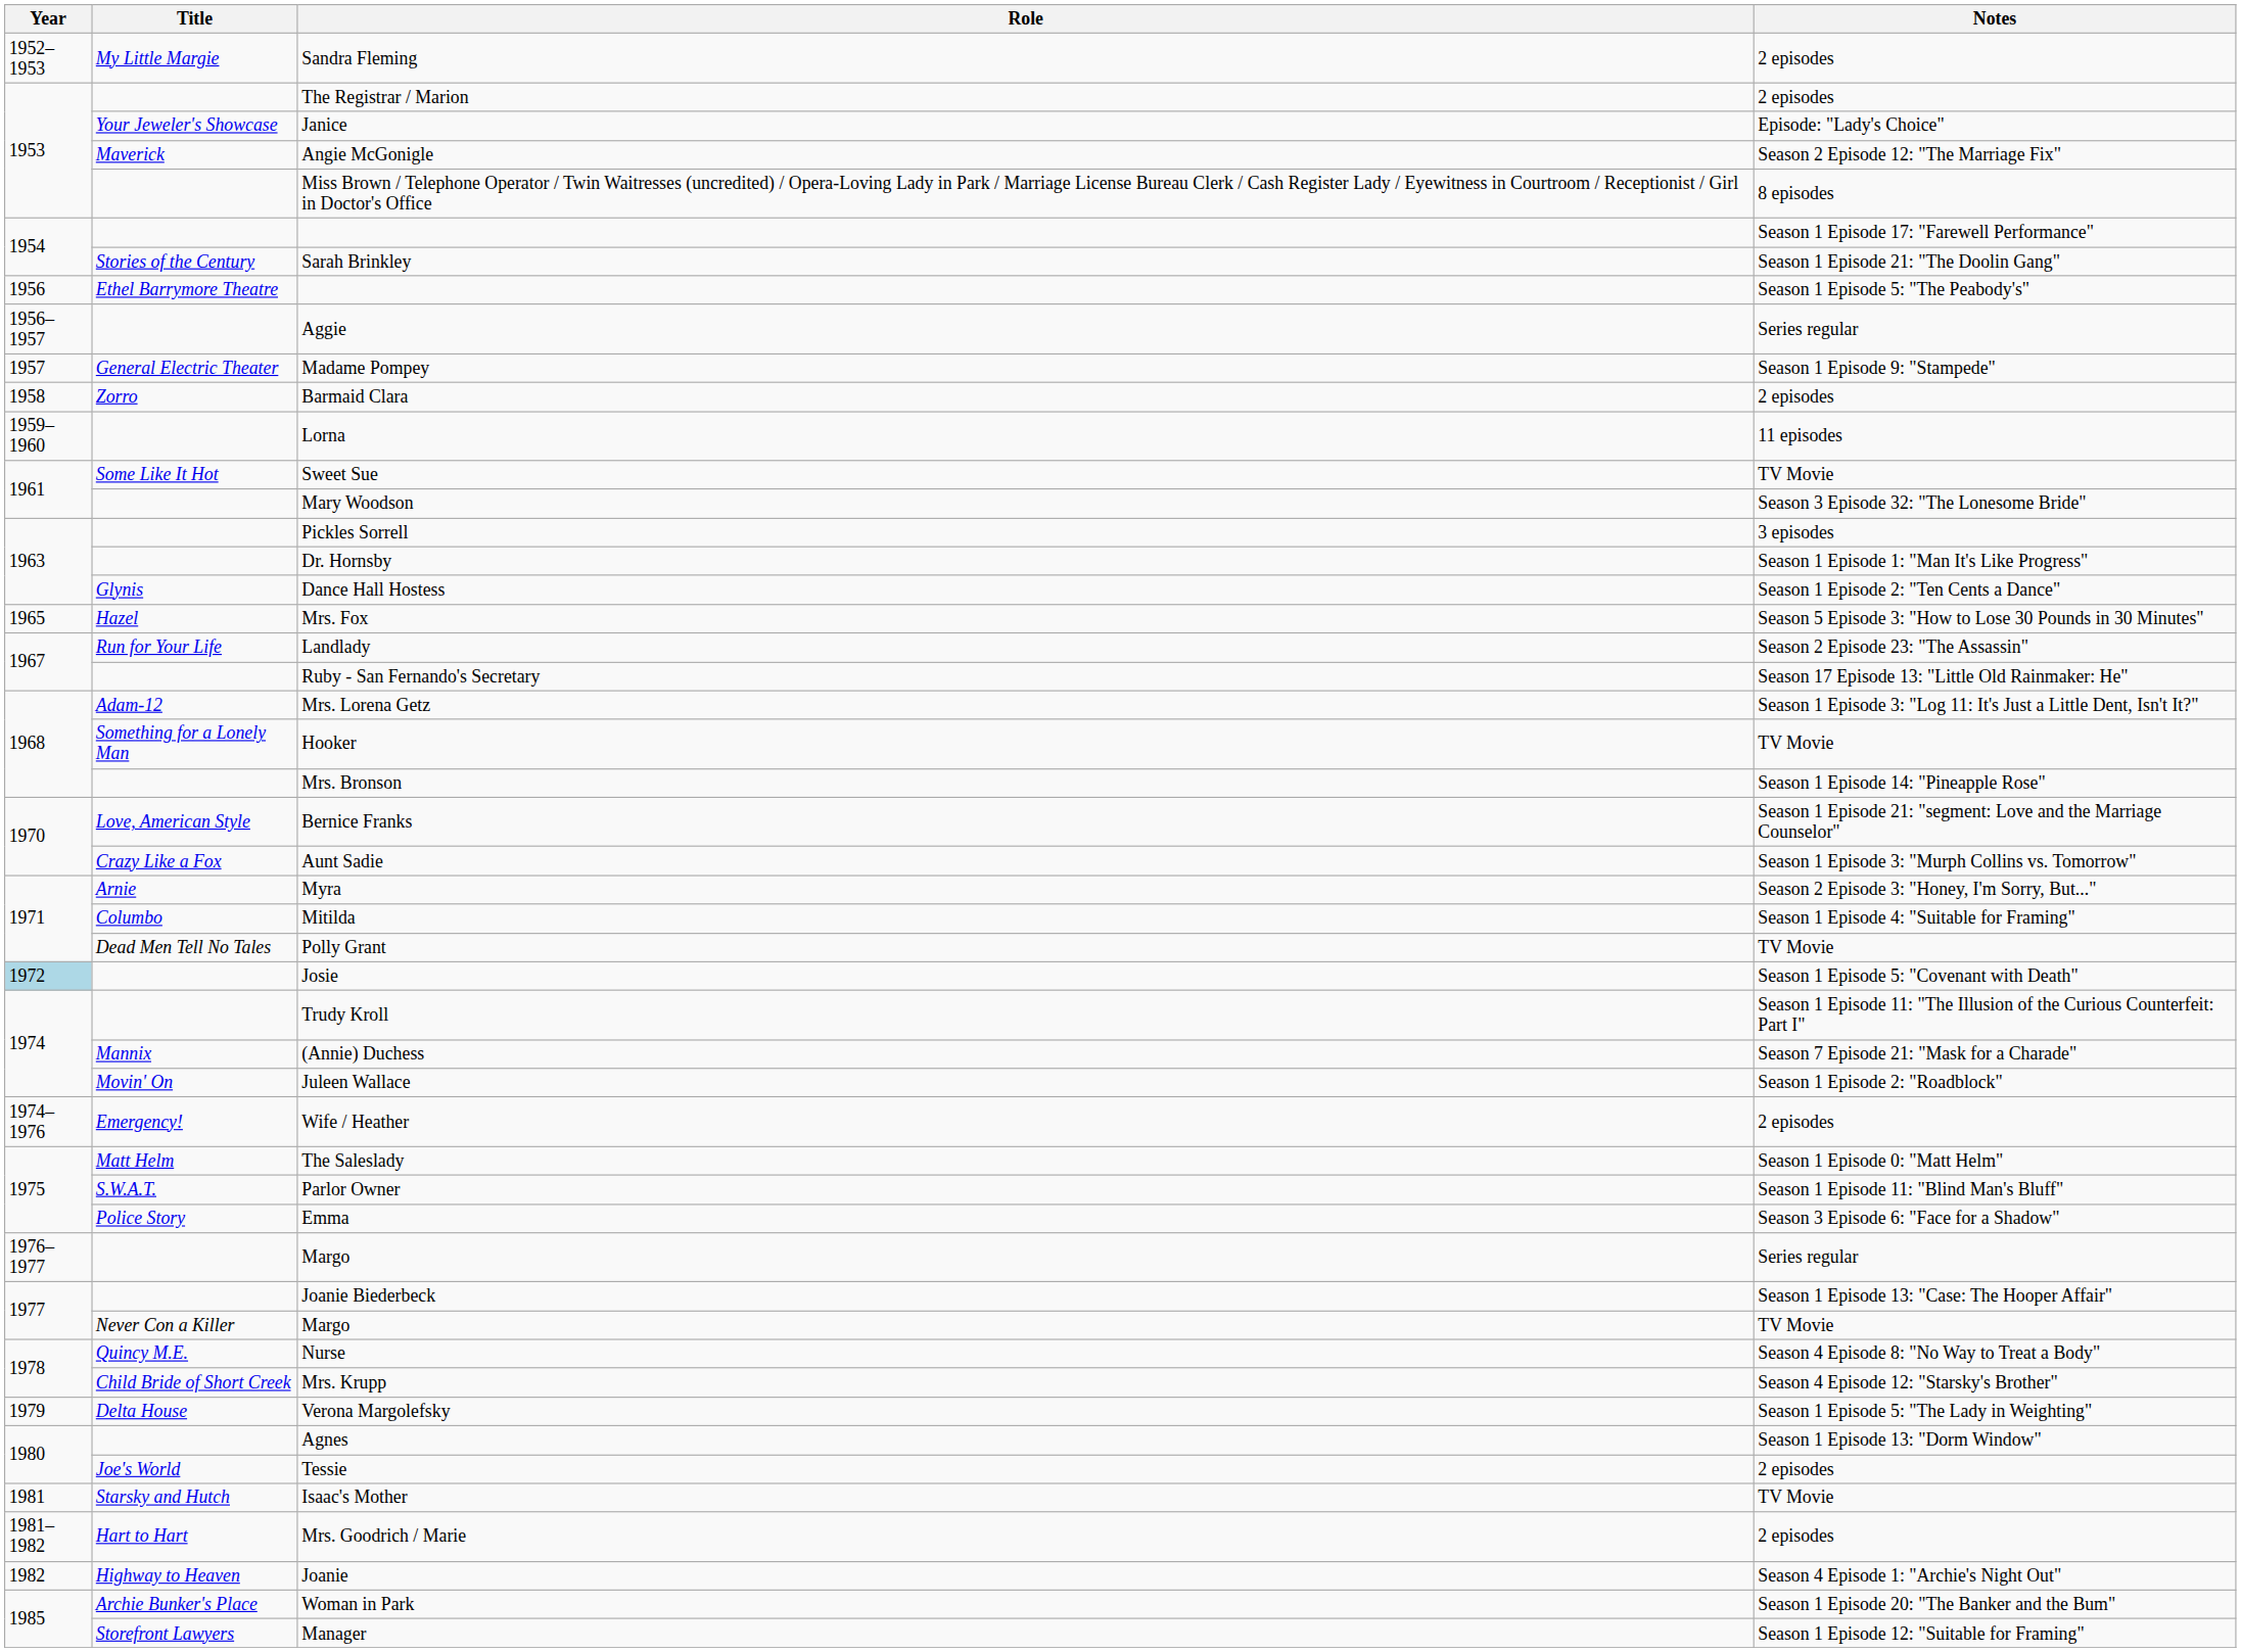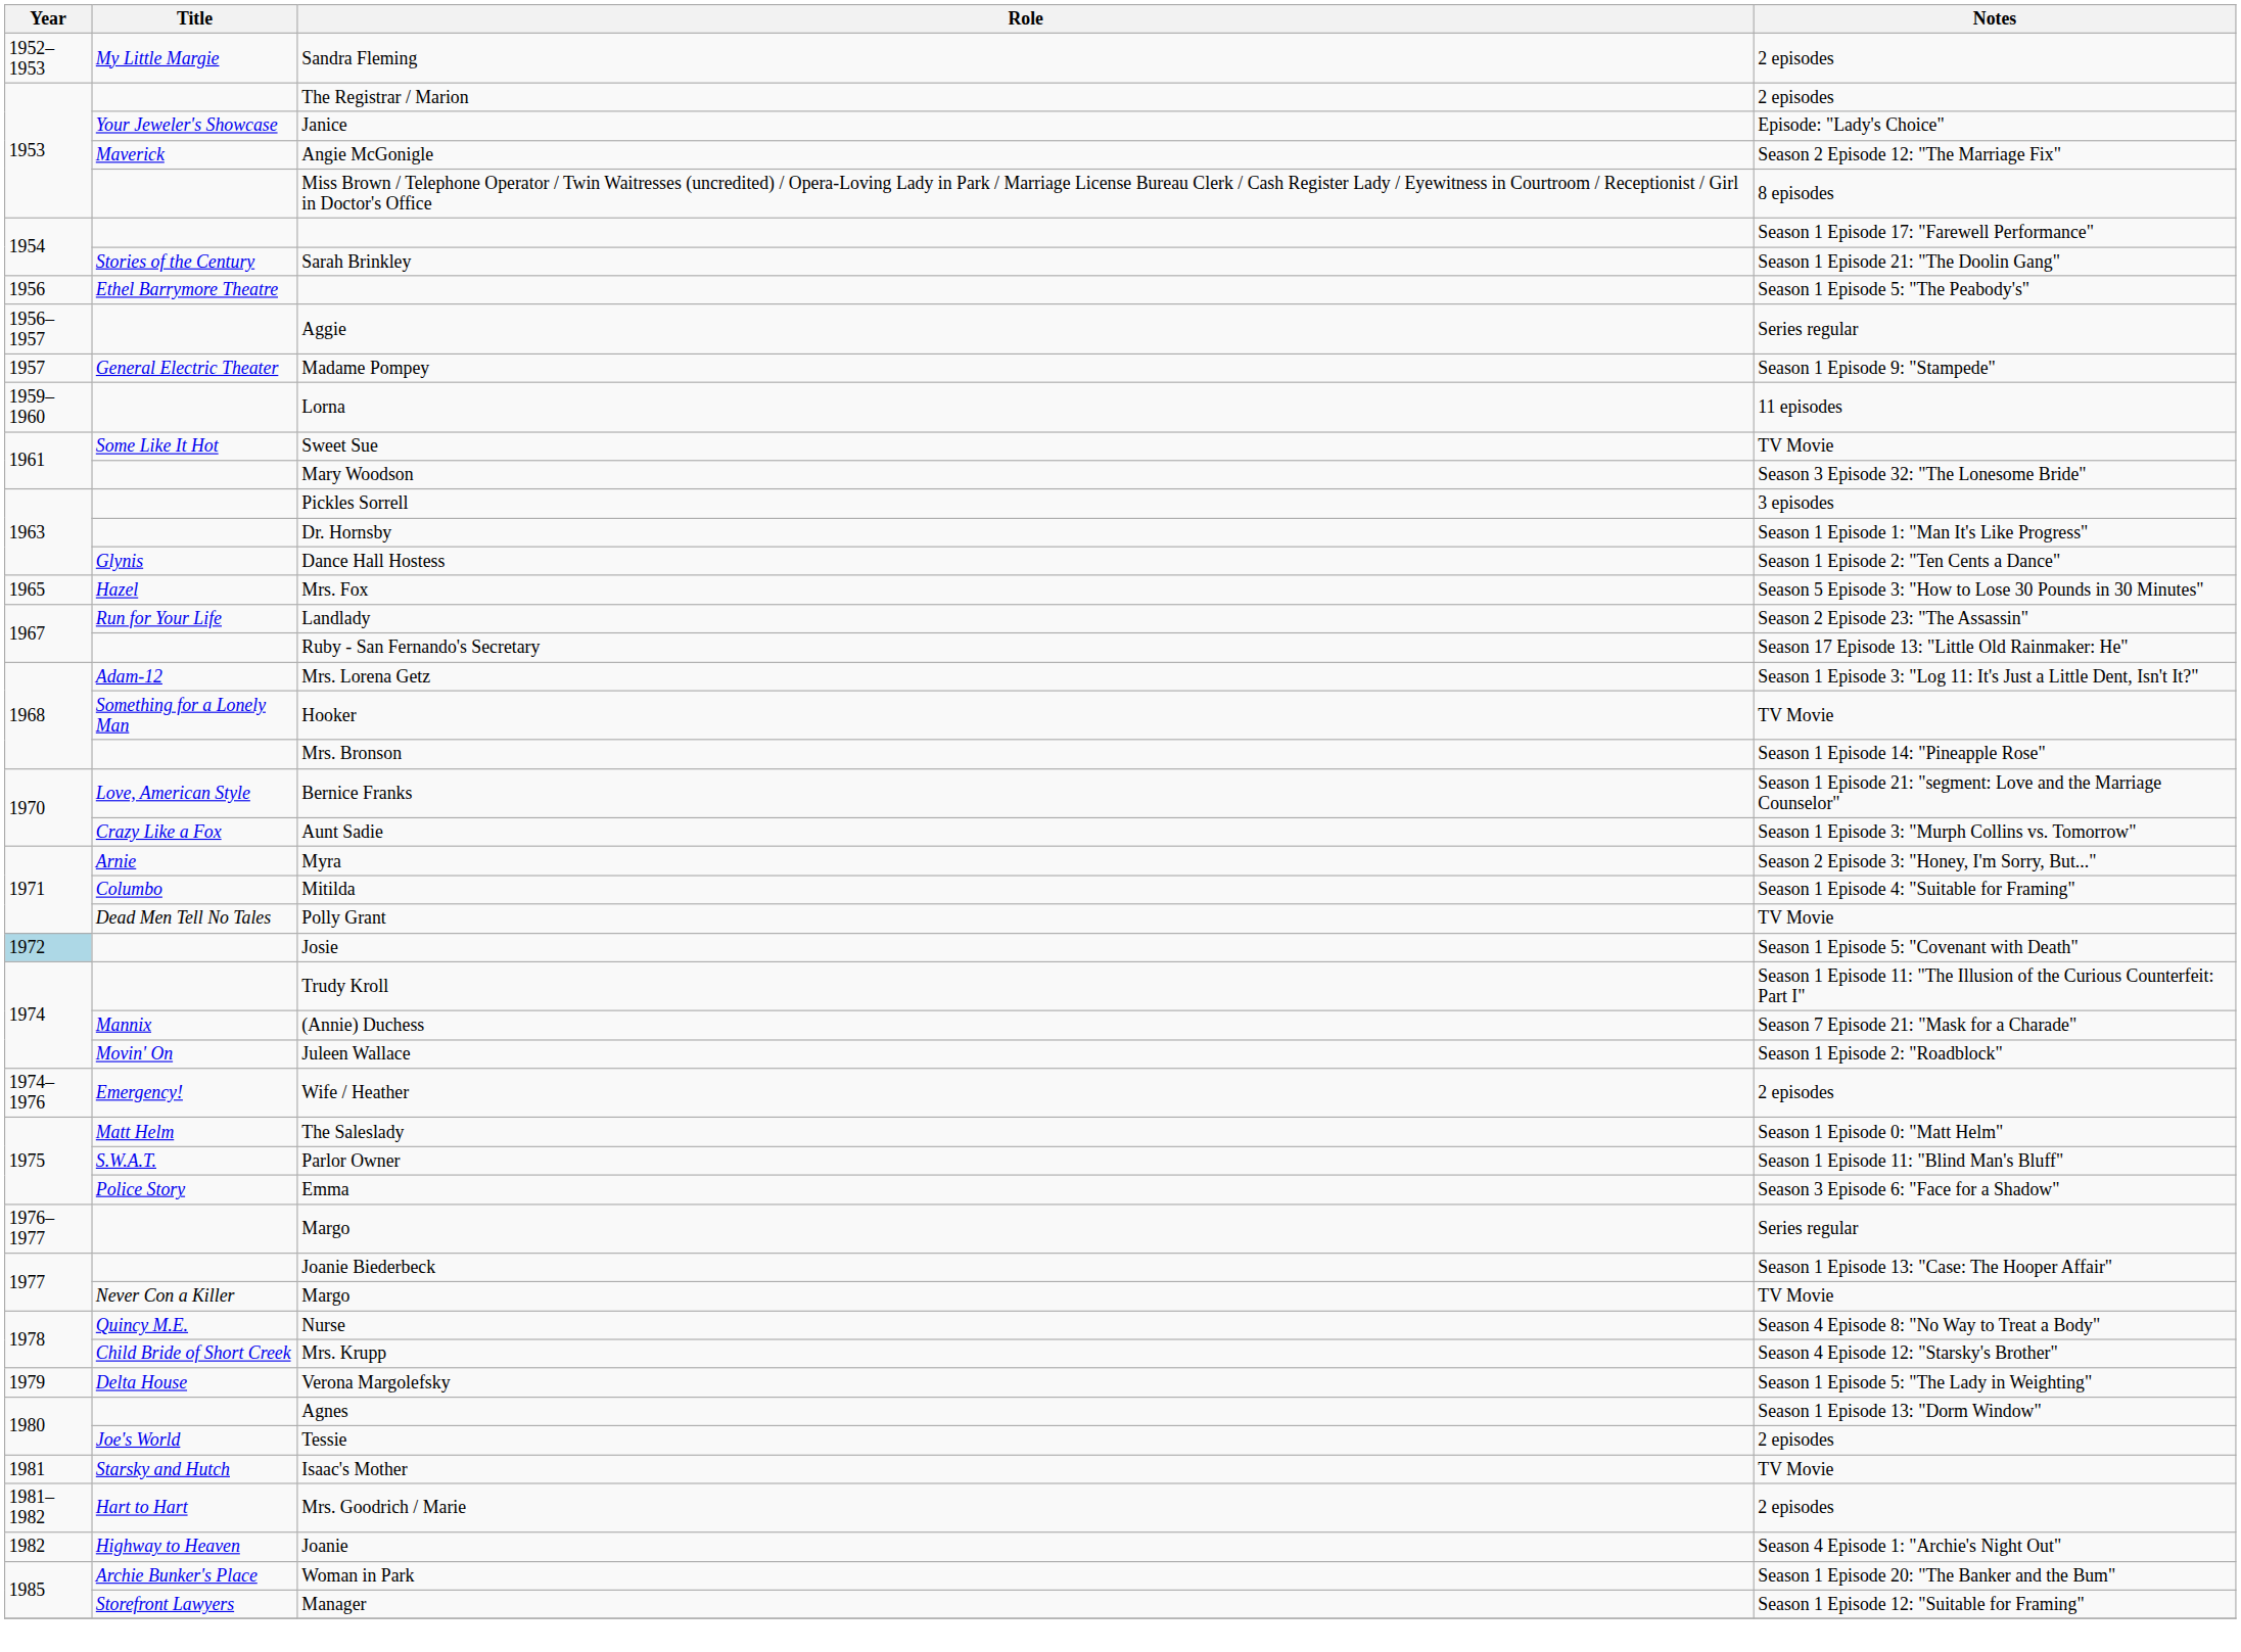 <table class="wikitable sortable">
 <tr>
 <th>Year</th>
 <th>Title</th>
 <th>Role</th>
 <th class="unsortable">Notes</th>
 </tr>
 <tr>
 <td>1952–1953</td>
 <td><em><a href='#'>My Little Margie</a></em></td>
 <td>Sandra Fleming</td>
 <td>2 episodes</td>
 </tr>
 <tr>
 <td rowspan="4">1953</td>
 <td><em></em></td>
 <td>The Registrar / Marion</td>
 <td>2 episodes</td>
 </tr>
 <tr>
 <td><em><a href='#'>Your Jeweler's Showcase</a></em></td>
 <td>Janice</td>
 <td>Episode: "Lady's Choice"</td>
 </tr>
 <tr>
 <td><em><a href='#'>Maverick</a></em></td>
 <td>Angie McGonigle</td>
 <td>Season 2 Episode 12: "The Marriage Fix"</td>
 </tr>
 <tr>
 <td><em></em></td>
 <td>Miss Brown / Telephone Operator / Twin Waitresses (uncredited) / Opera-Loving Lady in Park / Marriage License Bureau Clerk / Cash Register Lady / Eyewitness in Courtroom / Receptionist / Girl in Doctor's Office</td>
 <td>8 episodes</td>
 </tr>
 <tr>
 <td rowspan="2">1954</td>
 <td><em></em></td>
 <td></td>
 <td>Season 1 Episode 17: "Farewell Performance"</td>
 </tr>
 <tr>
 <td><em><a href='#'>Stories of the Century</a></em></td>
 <td>Sarah Brinkley</td>
 <td>Season 1 Episode 21: "The Doolin Gang"</td>
 </tr>
 <tr>
 <td>1956</td>
 <td><em><a href='#'>Ethel Barrymore Theatre</a></em></td>
 <td></td>
 <td>Season 1 Episode 5: "The Peabody's"</td>
 </tr>
 <tr>
 <td>1956–1957</td>
 <td><em></em></td>
 <td>Aggie</td>
 <td>Series regular</td>
 </tr>
 <tr>
 <td>1957</td>
 <td><em><a href='#'>General Electric Theater</a></em></td>
 <td>Madame Pompey</td>
 <td>Season 1 Episode 9: "Stampede"</td>
-</tr>
-<tr>
-<td>1958</td>
-<td><em><a href='#'>Zorro</a></em></td>
-<td>Barmaid Clara</td>
-<td>2 episodes</td>
 </tr>
 <tr>
 <td>1959–1960</td>
 <td><em></em></td>
 <td>Lorna</td>
 <td>11 episodes</td>
 </tr>
 <tr>
 <td rowspan="2">1961</td>
 <td><em><a href='#'>Some Like It Hot</a></em></td>
 <td>Sweet Sue</td>
 <td>TV Movie</td>
 </tr>
 <tr>
 <td><em></em></td>
 <td>Mary Woodson</td>
 <td>Season 3 Episode 32: "The Lonesome Bride"</td>
 </tr>
 <tr>
 <td rowspan="3">1963</td>
 <td><em></em></td>
 <td>Pickles Sorrell</td>
 <td>3 episodes</td>
 </tr>
 <tr>
 <td><em></em></td>
 <td>Dr. Hornsby</td>
 <td>Season 1 Episode 1: "Man It's Like Progress"</td>
 </tr>
 <tr>
 <td><em><a href='#'>Glynis</a></em></td>
 <td>Dance Hall Hostess</td>
 <td>Season 1 Episode 2: "Ten Cents a Dance"</td>
 </tr>
 <tr>
 <td>1965</td>
 <td><em><a href='#'>Hazel</a></em></td>
 <td>Mrs. Fox</td>
 <td>Season 5 Episode 3: "How to Lose 30 Pounds in 30 Minutes"</td>
 </tr>
 <tr>
 <td rowspan="2">1967</td>
 <td><em><a href='#'>Run for Your Life</a></em></td>
 <td>Landlady</td>
 <td>Season 2 Episode 23: "The Assassin"</td>
 </tr>
 <tr>
 <td><em></em></td>
 <td>Ruby - San Fernando's Secretary</td>
 <td>Season 17 Episode 13: "Little Old Rainmaker: He"</td>
 </tr>
 <tr>
 <td rowspan="3">1968</td>
 <td><em><a href='#'>Adam-12</a></em></td>
 <td>Mrs. Lorena Getz</td>
 <td>Season 1 Episode 3: "Log 11: It's Just a Little Dent, Isn't It?"</td>
 </tr>
 <tr>
 <td><em><a href='#'>Something for a Lonely Man</a></em></td>
 <td>Hooker</td>
 <td>TV Movie</td>
 </tr>
 <tr>
 <td><em></em></td>
 <td>Mrs. Bronson</td>
 <td>Season 1 Episode 14: "Pineapple Rose"</td>
 </tr>
 <tr>
 <td rowspan="2">1970</td>
 <td><em><a href='#'>Love, American Style</a></em></td>
 <td>Bernice Franks</td>
 <td>Season 1 Episode 21: "segment: Love and the Marriage Counselor"</td>
 </tr>
 <tr>
 <td><em><a href='#'>Crazy Like a Fox</a></em></td>
 <td>Aunt Sadie</td>
 <td>Season 1 Episode 3: "Murph Collins vs. Tomorrow"</td>
 </tr>
 <tr>
 <td rowspan="3">1971</td>
 <td><em><a href='#'>Arnie</a></em></td>
 <td>Myra</td>
 <td>Season 2 Episode 3: "Honey, I'm Sorry, But..."</td>
 </tr>
 <tr>
 <td><em><a href='#'>Columbo</a></em></td>
 <td>Mitilda</td>
 <td>Season 1 Episode 4: "Suitable for Framing"</td>
 </tr>
 <tr>
 <td><em>Dead Men Tell No Tales</em></td>
 <td>Polly Grant</td>
 <td>TV Movie</td>
 </tr>
 <tr>
 <td style="background: lightblue;">1972</td>
 <td><em></em></td>
 <td>Josie</td>
 <td>Season 1 Episode 5: "Covenant with Death"</td>
 </tr>
 <tr>
 <td rowspan="3">1974</td>
 <td><em></em></td>
 <td>Trudy Kroll</td>
 <td>Season 1 Episode 11: "The Illusion of the Curious Counterfeit: Part I"</td>
 </tr>
 <tr>
 <td><em><a href='#'>Mannix</a></em></td>
 <td>(Annie) Duchess</td>
 <td>Season 7 Episode 21: "Mask for a Charade"</td>
 </tr>
 <tr>
 <td><em><a href='#'>Movin' On</a></em></td>
 <td>Juleen Wallace</td>
 <td>Season 1 Episode 2: "Roadblock"</td>
 </tr>
 <tr>
 <td>1974–1976</td>
 <td><em><a href='#'>Emergency!</a></em></td>
 <td>Wife / Heather</td>
 <td>2 episodes</td>
 </tr>
 <tr>
 <td rowspan="3">1975</td>
 <td><em><a href='#'>Matt Helm</a></em></td>
 <td>The Saleslady</td>
 <td>Season 1 Episode 0: "Matt Helm"</td>
 </tr>
 <tr>
 <td><em><a href='#'>S.W.A.T.</a></em></td>
 <td>Parlor Owner</td>
 <td>Season 1 Episode 11: "Blind Man's Bluff"</td>
 </tr>
 <tr>
 <td><em><a href='#'>Police Story</a></em></td>
 <td>Emma</td>
 <td>Season 3 Episode 6: "Face for a Shadow"</td>
 </tr>
 <tr>
 <td>1976–1977</td>
 <td><em></em></td>
 <td>Margo</td>
 <td>Series regular</td>
 </tr>
 <tr>
 <td rowspan="2">1977</td>
 <td><em></em></td>
 <td>Joanie Biederbeck</td>
 <td>Season 1 Episode 13: "Case: The Hooper Affair"</td>
 </tr>
 <tr>
 <td><em>Never Con a Killer</em></td>
 <td>Margo</td>
 <td>TV Movie</td>
 </tr>
 <tr>
 <td rowspan="2">1978</td>
 <td><em><a href='#'>Quincy M.E.</a></em></td>
 <td>Nurse</td>
 <td>Season 4 Episode 8: "No Way to Treat a Body"</td>
 </tr>
 <tr>
 <td><em><a href='#'>Child Bride of Short Creek</a></em></td>
 <td>Mrs. Krupp</td>
 <td>Season 4 Episode 12: "Starsky's Brother"</td>
 </tr>
 <tr>
 <td>1979</td>
 <td><em><a href='#'>Delta House</a></em></td>
 <td>Verona Margolefsky</td>
 <td>Season 1 Episode 5: "The Lady in Weighting"</td>
 </tr>
 <tr>
 <td rowspan="2">1980</td>
 <td><em></em></td>
 <td>Agnes</td>
 <td>Season 1 Episode 13: "Dorm Window"</td>
 </tr>
 <tr>
 <td><em><a href='#'>Joe's World</a></em></td>
 <td>Tessie</td>
 <td>2 episodes</td>
 </tr>
 <tr>
 <td>1981</td>
 <td><em><a href='#'>Starsky and Hutch</a></em></td>
 <td>Isaac's Mother</td>
 <td>TV Movie</td>
 </tr>
 <tr>
 <td>1981–1982</td>
 <td><em><a href='#'>Hart to Hart</a></em></td>
 <td>Mrs. Goodrich / Marie</td>
 <td>2 episodes</td>
 </tr>
 <tr>
 <td>1982</td>
 <td><em><a href='#'>Highway to Heaven</a></em></td>
 <td>Joanie</td>
 <td>Season 4 Episode 1: "Archie's Night Out"</td>
 </tr>
 <tr>
 <td rowspan="2">1985</td>
 <td><em><a href='#'>Archie Bunker's Place</a></em></td>
 <td>Woman in Park</td>
 <td>Season 1 Episode 20: "The Banker and the Bum"</td>
 </tr>
 <tr>
 <td><em><a href='#'>Storefront Lawyers</a></em></td>
 <td>Manager</td>
 <td>Season 1 Episode 12: "Suitable for Framing"</td>
 </tr>
 <tr>
 </tr>
 </table>
